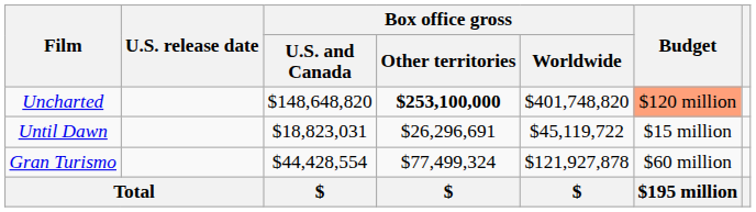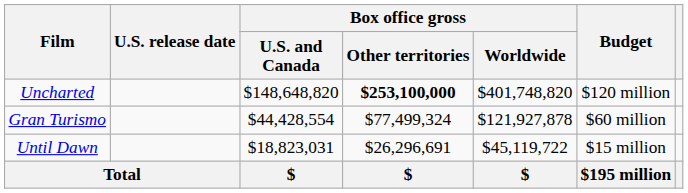 <table class="wikitable sortable"  style="text-align:center">
 <tr>
 <th scope="col" rowspan="2">Film</th>
 <th scope="col" rowspan="2">U.S. release date</th>
 <th scope="col" colspan="3" class=sortable>Box office gross</th>
 <th scope="col" rowspan="2">Budget</th>
 <th scope="col" rowspan="2" class=unsortable></th>
 </tr>
 <tr>
 <th>U.S. and<br>Canada</th>
 <th>Other territories</th>
 <th>Worldwide</th>
 </tr>
 <tr>
 <td scope="row"><em><a href='#'>Uncharted</a></em></td>
 <td></td>
 <td>$148,648,820</td>
 <td><strong>$253,100,000</strong></td>
 <td>$401,748,820</td>
-<td style="background: lightsalmon;">$120 million</td>
+<td>$120 million</td>
+<td></td>
+</tr>
+<tr>
+<td scope="row"><em><a href='#'>Gran Turismo</a></em></td>
+<td></td>
+<td>$44,428,554</td>
+<td>$77,499,324</td>
+<td>$121,927,878</td>
+<td>$60 million</td>
 <td></td>
 </tr>
 <tr>
 <td scope="row"><em><a href='#'>Until Dawn</a></em></td>
 <td></td>
 <td>$18,823,031</td>
 <td>$26,296,691</td>
 <td>$45,119,722</td>
 <td>$15 million</td>
 <td></td>
 </tr>
 <tr>
-<td scope="row"><em><a href='#'>Gran Turismo</a></em></td>
-<td></td>
-<td>$44,428,554</td>
-<td>$77,499,324</td>
-<td>$121,927,878</td>
-<td>$60 million</td>
-<td></td>
-</tr>
-<tr>
 <th scope="col" colspan="2" class=sortable>Total</th>
 <th>$</th>
 <th>$</th>
 <th>$</th>
 <th>$195 million</th>
 <th></th>
 </tr>
 </table>
